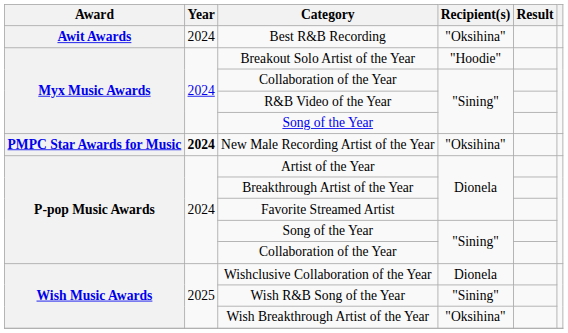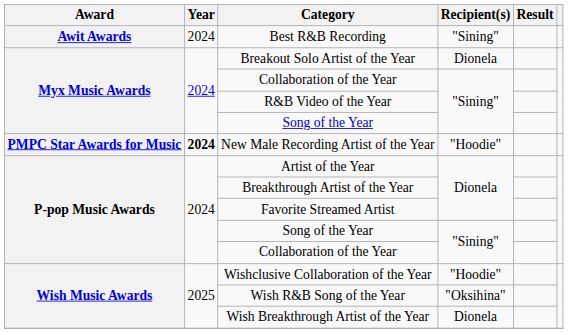 <table class="wikitable sortable plainrowheaders" style="text-align:center;">
 <tr>
 <th scope="col">Award</th>
 <th scope="col">Year</th>
 <th scope="col">Category</th>
 <th scope="col">Recipient(s)</th>
 <th scope="col">Result</th>
 <th scope="col" class="unsortable"></th>
 </tr>
 <tr>
 <th scope="row"><a href='#'>Awit Awards</a></th>
 <td>2024</td>
 <td>Best R&B Recording</td>
-<td>"Oksihina"</td>
+<td>"Sining"</td>
 <td></td>
 <td></td>
 </tr>
 <tr>
 <th scope="row" rowspan="4"><a href='#'>Myx Music Awards</a></th>
 <td rowspan="4"><a href='#'>2024</a></td>
 <td>Breakout Solo Artist of the Year</td>
-<td>"Hoodie"</td>
+<td>Dionela</td>
 <td></td>
 <td rowspan="4"></td>
 </tr>
 <tr>
 <td>Collaboration of the Year</td>
 <td rowspan="3">"Sining"</td>
 <td></td>
 </tr>
 <tr>
 <td>R&B Video of the Year</td>
 <td></td>
 </tr>
 <tr>
 <td><a href='#'>Song of the Year</a></td>
 <td></td>
 </tr>
 <tr>
 <th scope="row"><a href='#'>PMPC Star Awards for Music</a></th>
 <td><strong>2024</strong></td>
 <td>New Male Recording Artist of the Year</td>
-<td>"Oksihina"</td>
+<td>"Hoodie"</td>
 <td></td>
 <td></td>
 </tr>
 <tr>
 <th rowspan="5" scope="row">P-pop Music Awards</th>
 <td rowspan="5">2024</td>
 <td>Artist of the Year</td>
 <td rowspan="3">Dionela</td>
 <td></td>
 <td rowspan="5"></td>
 </tr>
 <tr>
 <td>Breakthrough Artist of the Year</td>
 <td></td>
 </tr>
 <tr>
 <td>Favorite Streamed Artist</td>
 <td></td>
 </tr>
 <tr>
 <td>Song of the Year</td>
 <td rowspan="2">"Sining"</td>
 <td></td>
 </tr>
 <tr>
 <td>Collaboration of the Year</td>
 <td></td>
 </tr>
 <tr>
 <th scope="row" rowspan="3"><a href='#'>Wish Music Awards</a></th>
 <td rowspan="3">2025</td>
 <td>Wishclusive Collaboration of the Year</td>
-<td>Dionela</td>
+<td>"Hoodie"</td>
 <td></td>
 <td rowspan="3"></td>
 </tr>
 <tr>
 <td>Wish R&B Song of the Year</td>
-<td>"Sining"</td>
+<td>"Oksihina"</td>
 <td></td>
 </tr>
 <tr>
 <td>Wish Breakthrough Artist of the Year</td>
-<td>"Oksihina"</td>
+<td>Dionela</td>
 <td></td>
 </tr>
 <tr>
 </tr>
 </table>
